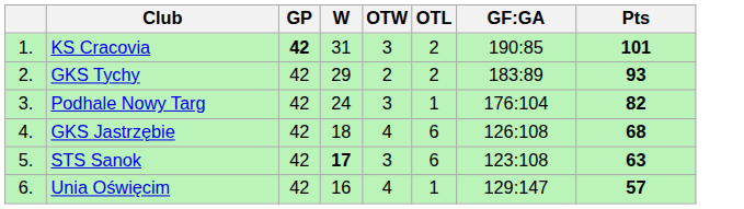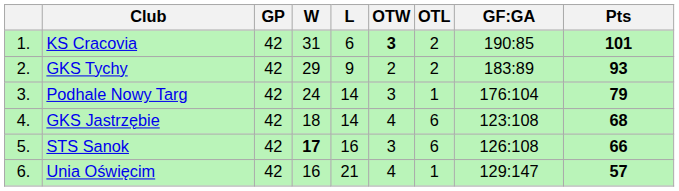 <table class="wikitable">
 <tr>
 <th width="30"></th>
 <th width="200">Club</th>
 <th width="30">GP</th>
 <th width="30">W</th>
+<th width="30">L</th>
 <th width="30">OTW</th>
 <th width="30">OTL</th>
 <th width="100">GF:GA</th>
 <th width="100">Pts</th>
 </tr>
 <tr bgcolor="#BAF4B9" align="center">
 <td>1.</td>
 <td align="left"><a href='#'>KS Cracovia</a></td>
-<td><strong>42</strong></td>
+<td>42</td>
 <td>31</td>
-<td>3</td>
+<td>6</td>
+<td><strong>3</strong></td>
 <td>2</td>
 <td>190:85</td>
 <td><strong>101</strong></td>
 </tr>
 <tr bgcolor="#BAF4B9" align="center">
 <td>2.</td>
 <td align="left"><a href='#'>GKS Tychy</a></td>
 <td>42</td>
 <td>29</td>
+<td>9</td>
 <td>2</td>
 <td>2</td>
 <td>183:89</td>
 <td><strong>93</strong></td>
 </tr>
 <tr bgcolor="#BAF4B9" align="center">
 <td>3.</td>
 <td align="left"><a href='#'>Podhale Nowy Targ</a></td>
 <td>42</td>
 <td>24</td>
+<td>14</td>
 <td>3</td>
 <td>1</td>
 <td>176:104</td>
-<td><strong>82</strong></td>
+<td><strong>79</strong></td>
 </tr>
 <tr bgcolor="#BAF4B9" align="center">
 <td>4.</td>
 <td align="left"><a href='#'>GKS Jastrzębie</a></td>
 <td>42</td>
 <td>18</td>
+<td>14</td>
 <td>4</td>
 <td>6</td>
-<td>126:108</td>
+<td>123:108</td>
 <td><strong>68</strong></td>
 </tr>
 <tr bgcolor="#BAF4B9" align="center">
 <td>5.</td>
 <td align="left"><a href='#'>STS Sanok</a></td>
 <td>42</td>
 <td><strong>17</strong></td>
+<td>16</td>
 <td>3</td>
 <td>6</td>
-<td>123:108</td>
-<td><strong>63</strong></td>
+<td>126:108</td>
+<td><strong>66</strong></td>
 </tr>
 <tr bgcolor="#BAF4B9" align="center">
 <td>6.</td>
 <td align="left"><a href='#'>Unia Oświęcim</a></td>
 <td>42</td>
 <td>16</td>
+<td>21</td>
 <td>4</td>
 <td>1</td>
 <td>129:147</td>
 <td><strong>57</strong></td>
 </tr>
 </table>
